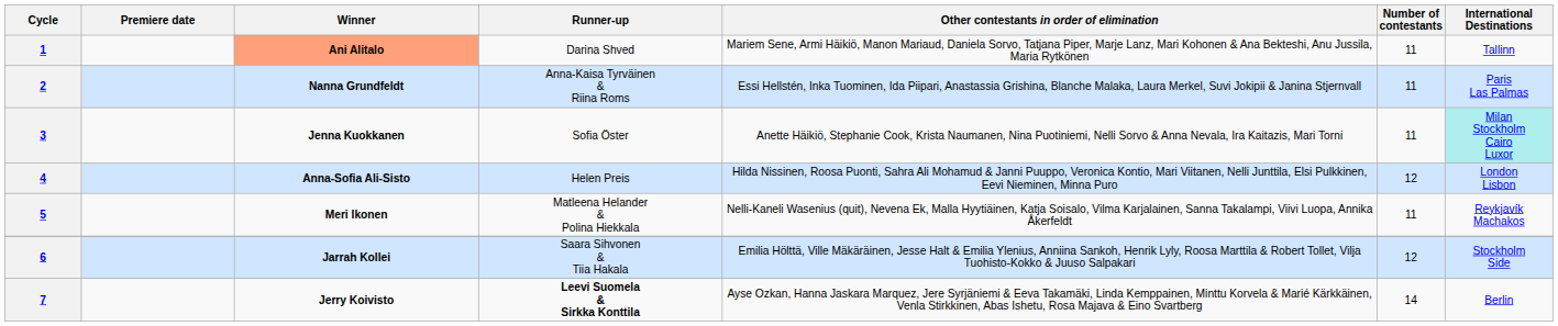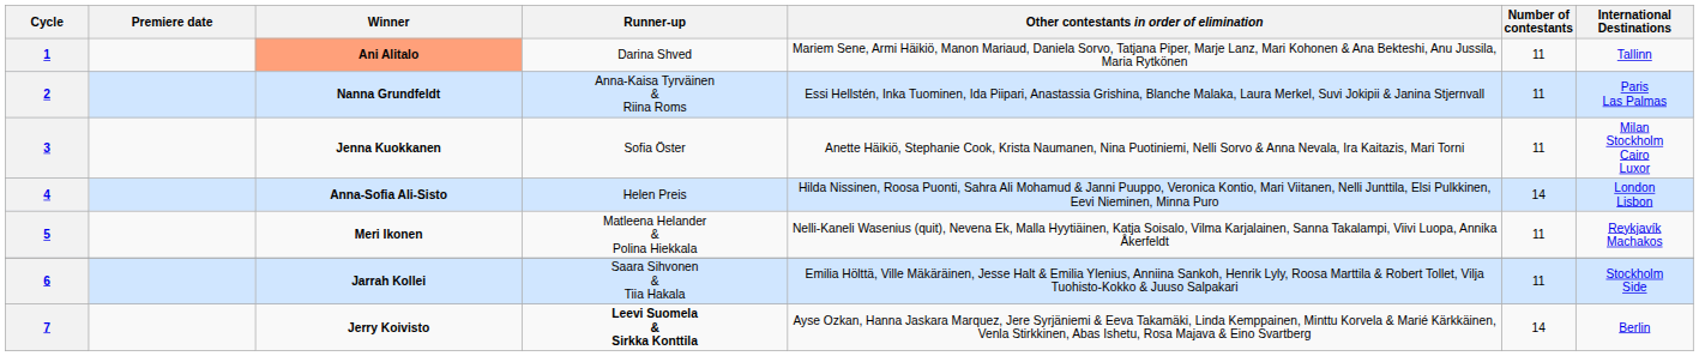 <table class="wikitable" style="font-size:90%; width:100%; text-align: center;">
 <tr>
 <th style="width:5%;">Cycle</th>
 <th style="width:10%;">Premiere date</th>
 <th width=16%>Winner</th>
 <th width=16%>Runner-up</th>
 <th style="width:43%;">Other contestants <em>in order of elimination</em></th>
 <th style="width:3%;">Number of contestants</th>
 <th style="width:8%;">International Destinations</th>
 </tr>
 <tr>
 <th><a href='#'>1</a></th>
 <td></td>
 <td style="background: lightsalmon;"><strong>Ani Alitalo</strong></td>
 <td>Darina Shved</td>
 <td>Mariem Sene, Armi Häikiö, Manon Mariaud, Daniela Sorvo, Tatjana Piper, Marje Lanz, Mari Kohonen & Ana Bekteshi, Anu Jussila, Maria Rytkönen</td>
 <td>11</td>
 <td><a href='#'>Tallinn</a></td>
 </tr>
 <tr style="background: #D0E6FF;">
 <th><a href='#'>2</a></th>
 <td></td>
 <td><strong>Nanna Grundfeldt </strong></td>
 <td>Anna-Kaisa Tyrväinen<br>&<br>Riina Roms</td>
 <td>Essi Hellstén, Inka Tuominen, Ida Piipari, Anastassia Grishina, Blanche Malaka, Laura Merkel, Suvi Jokipii & Janina Stjernvall</td>
 <td>11</td>
 <td><a href='#'>Paris</a><br><a href='#'>Las Palmas</a></td>
 </tr>
 <tr>
 <th><a href='#'>3</a></th>
 <td></td>
 <td><strong>Jenna Kuokkanen </strong></td>
 <td>Sofia Öster</td>
 <td>Anette Häikiö, Stephanie Cook, Krista Naumanen, Nina Puotiniemi, Nelli Sorvo & Anna Nevala, Ira Kaitazis, Mari Torni</td>
 <td>11</td>
-<td style="background: paleturquoise;"><a href='#'>Milan</a><br><a href='#'>Stockholm</a><br><a href='#'>Cairo</a><br><a href='#'>Luxor</a></td>
+<td><a href='#'>Milan</a><br><a href='#'>Stockholm</a><br><a href='#'>Cairo</a><br><a href='#'>Luxor</a></td>
 </tr>
 <tr style="background: #D0E6FF;">
 <th><a href='#'>4</a></th>
 <td></td>
 <td><strong>Anna-Sofia Ali-Sisto</strong></td>
 <td>Helen Preis</td>
 <td>Hilda Nissinen, Roosa Puonti, Sahra Ali Mohamud & Janni Puuppo, Veronica Kontio, Mari Viitanen, Nelli Junttila, Elsi Pulkkinen, Eevi Nieminen, Minna Puro</td>
-<td>12</td>
+<td>14</td>
 <td><a href='#'>London</a><br><a href='#'>Lisbon</a></td>
 </tr>
 <tr>
 <th><a href='#'>5</a></th>
 <td></td>
 <td><strong>Meri Ikonen</strong></td>
 <td>Matleena Helander<br>&<br> Polina Hiekkala</td>
 <td>Nelli-Kaneli Wasenius (quit), Nevena Ek, Malla Hyytiäinen, Katja Soisalo, Vilma Karjalainen, Sanna Takalampi, Viivi Luopa, Annika Åkerfeldt</td>
 <td>11</td>
 <td><a href='#'>Reykjavík</a><br><a href='#'>Machakos</a></td>
 </tr>
 <tr>
 </tr>
 <tr style="background: #D0E6FF;">
 <th><a href='#'>6</a></th>
 <td></td>
 <td><strong>Jarrah Kollei</strong></td>
 <td>Saara Sihvonen<br>&<br> Tiia Hakala</td>
 <td>Emilia Hölttä, Ville Mäkäräinen, Jesse Halt & Emilia Ylenius, Anniina Sankoh, Henrik Lyly, Roosa Marttila & Robert Tollet, Vilja Tuohisto-Kokko & Juuso Salpakari</td>
-<td>12</td>
+<td>11</td>
 <td><a href='#'>Stockholm</a><br><a href='#'>Side</a></td>
 </tr>
 <tr>
 <th><a href='#'>7</a></th>
 <td></td>
 <td><strong>Jerry Koivisto</strong></td>
 <td><strong>Leevi Suomela<br>&<br> Sirkka Konttila</strong></td>
 <td>Ayse Ozkan, Hanna Jaskara Marquez, Jere Syrjäniemi & Eeva Takamäki, Linda Kemppainen, Minttu Korvela & Marié Kärkkäinen, Venla Stirkkinen, Abas Ishetu, Rosa Majava & Eino Svartberg</td>
 <td>14</td>
 <td><a href='#'>Berlin</a></td>
 </tr>
 </table>
